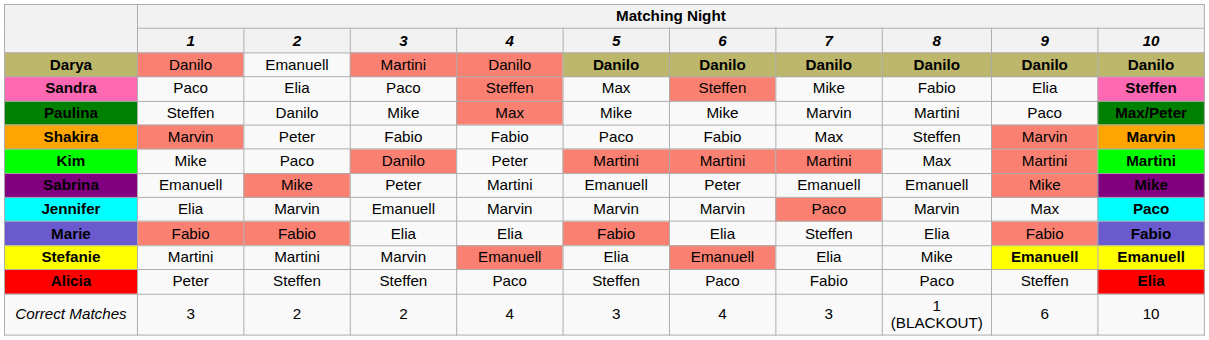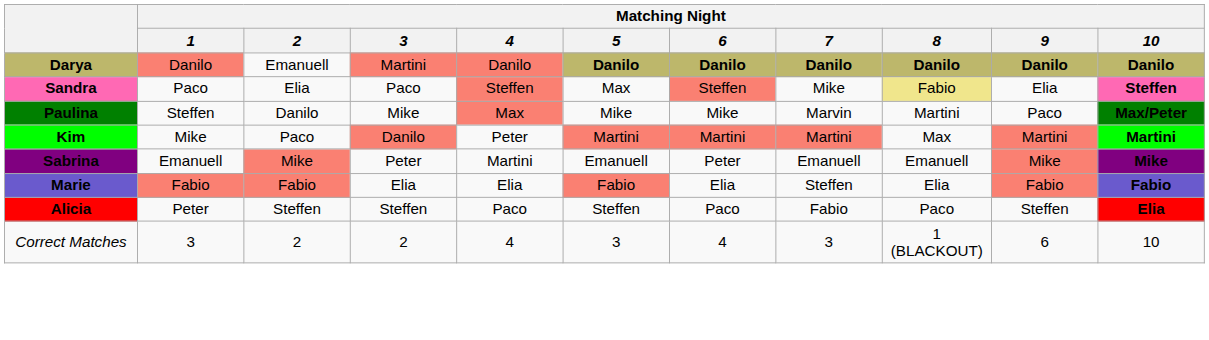 <table class="wikitable nowrap" style="text-align:center; width:100%;">
 <tr>
 <th rowspan="2" style="width:10%;"></th>
 <th colspan="10" style="text-align:center;">Matching Night</th>
 </tr>
 <tr>
 <th style="text-align:center; width:8%;"><em>1</em></th>
 <th style="text-align:center; width:8%;"><em>2</em></th>
 <th style="text-align:center; width:8%;"><em>3</em></th>
 <th style="text-align:center; width:8%;"><em>4</em></th>
 <th style="text-align:center; width:8%;"><em>5</em></th>
 <th style="text-align:center; width:8%;"><em>6</em></th>
 <th style="text-align:center; width:8%;"><em>7</em></th>
 <th style="text-align:center; width:8%;"><em>8</em></th>
 <th style="text-align:center; width:8%;"><em>9</em></th>
 <th style="text-align:center; width:8%;"><em>10</em></th>
 </tr>
 <tr>
 <td style="background:darkkhaki"><strong>Darya</strong></td>
 <td style="background:salmon">Danilo</td>
 <td>Emanuell</td>
 <td style="background:salmon">Martini</td>
 <td style="background:salmon">Danilo</td>
 <td style="background:darkkhaki"><strong>Danilo</strong></td>
 <td style="background:darkkhaki"><strong>Danilo</strong></td>
 <td style="background:darkkhaki"><strong>Danilo</strong></td>
 <td style="background:darkkhaki"><strong>Danilo</strong></td>
 <td style="background:darkkhaki"><strong>Danilo</strong></td>
 <td style="background:darkkhaki"><strong>Danilo</strong></td>
 </tr>
 <tr>
 <td style="background:hotpink"><strong>Sandra</strong></td>
 <td>Paco</td>
 <td>Elia</td>
 <td>Paco</td>
 <td style="background:salmon">Steffen</td>
 <td>Max</td>
 <td style="background:salmon">Steffen</td>
 <td>Mike</td>
-<td>Fabio</td>
+<td style="background: khaki;">Fabio</td>
 <td>Elia</td>
 <td style="background:hotpink"><strong>Steffen</strong></td>
 </tr>
 <tr>
 <td style="background:green"><strong>Paulina</strong></td>
 <td>Steffen</td>
 <td>Danilo</td>
 <td>Mike</td>
 <td style="background:salmon">Max</td>
 <td>Mike</td>
 <td>Mike</td>
 <td>Marvin</td>
 <td>Martini</td>
 <td>Paco</td>
 <td style="background:green"><strong>Max/Peter</strong></td>
-</tr>
-<tr>
-<td style="background:orange"><strong>Shakira</strong></td>
-<td style="background:salmon">Marvin</td>
-<td>Peter</td>
-<td>Fabio</td>
-<td>Fabio</td>
-<td>Paco</td>
-<td>Fabio</td>
-<td>Max</td>
-<td>Steffen</td>
-<td style="background:salmon">Marvin</td>
-<td style="background:orange"><strong>Marvin</strong></td>
 </tr>
 <tr>
 <td style="background:lime"><strong>Kim</strong></td>
 <td>Mike</td>
 <td>Paco</td>
 <td style="background:salmon">Danilo</td>
 <td>Peter</td>
 <td style="background:salmon">Martini</td>
 <td style="background:salmon">Martini</td>
 <td style="background:salmon">Martini</td>
 <td>Max</td>
 <td style="background:salmon">Martini</td>
 <td style="background:lime"><strong>Martini</strong></td>
 </tr>
 <tr>
 <td style="background:purple"><strong>Sabrina</strong></td>
 <td>Emanuell</td>
 <td style="background:salmon">Mike</td>
 <td>Peter</td>
 <td>Martini</td>
 <td>Emanuell</td>
 <td>Peter</td>
 <td>Emanuell</td>
 <td>Emanuell</td>
 <td style="background:salmon">Mike</td>
 <td style="background:purple"><strong>Mike</strong></td>
 </tr>
 <tr>
-<td style="background:aqua"><strong>Jennifer</strong></td>
-<td>Elia</td>
-<td>Marvin</td>
-<td>Emanuell</td>
-<td>Marvin</td>
-<td>Marvin</td>
-<td>Marvin</td>
-<td style="background:salmon">Paco</td>
-<td>Marvin</td>
-<td>Max</td>
-<td style="background:aqua"><strong>Paco</strong></td>
-</tr>
-<tr>
 <td style="background:slateblue"><strong>Marie</strong></td>
 <td style="background:salmon">Fabio</td>
 <td style="background:salmon">Fabio</td>
 <td>Elia</td>
 <td>Elia</td>
 <td style="background:salmon">Fabio</td>
 <td>Elia</td>
 <td>Steffen</td>
 <td>Elia</td>
 <td style="background:salmon">Fabio</td>
 <td style="background:slateblue"><strong>Fabio</strong></td>
-</tr>
-<tr>
-<td style="background:yellow"><strong>Stefanie</strong></td>
-<td>Martini</td>
-<td>Martini</td>
-<td>Marvin</td>
-<td style="background:salmon">Emanuell</td>
-<td>Elia</td>
-<td style="background:salmon">Emanuell</td>
-<td>Elia</td>
-<td>Mike</td>
-<td style="background:yellow"><strong>Emanuell</strong></td>
-<td style="background:yellow"><strong>Emanuell</strong></td>
 </tr>
 <tr>
 <td style="background:red"><strong>Alicia</strong></td>
 <td>Peter</td>
 <td>Steffen</td>
 <td>Steffen</td>
 <td>Paco</td>
 <td>Steffen</td>
 <td>Paco</td>
 <td>Fabio</td>
 <td>Paco</td>
 <td>Steffen</td>
 <td style="background:red"><strong>Elia</strong></td>
 </tr>
 <tr>
 <td><em>Correct Matches</em></td>
 <td>3</td>
 <td>2</td>
 <td>2</td>
 <td>4</td>
 <td>3</td>
 <td>4</td>
 <td>3</td>
 <td>1 (BLACKOUT)</td>
 <td>6</td>
 <td>10</td>
 </tr>
 </table>
